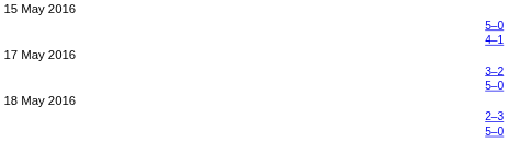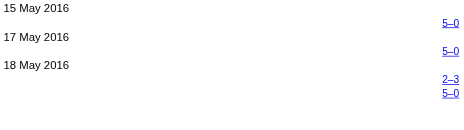 <table style="width:100%;" cellspacing="1">
 <tr>
 <th width=25%></th>
 <th width=10%></th>
 <th width=25%></th>
 </tr>
 <tr>
 <td colspan=3>15 May 2016</td>
 </tr>
 <tr style=font-size:90%>
 <td align=right></td>
 <td align=center><a href='#'>5–0</a></td>
 <td></td>
 </tr>
-<tr style=font-size:90%>
-<td align=right></td>
-<td align=center><a href='#'>4–1</a></td>
-<td></td>
-</tr>
 <tr>
 <td colspan=3>17 May 2016</td>
-</tr>
-<tr style=font-size:90%>
-<td align=right></td>
-<td align=center><a href='#'>3–2</a></td>
-<td></td>
 </tr>
 <tr style=font-size:90%>
 <td align=right></td>
 <td align=center><a href='#'>5–0</a></td>
 <td></td>
 </tr>
 <tr>
 <td colspan=3>18 May 2016</td>
 </tr>
 <tr style=font-size:90%>
 <td align=right></td>
 <td align=center><a href='#'>2–3</a></td>
 <td></td>
 </tr>
 <tr style=font-size:90%>
 <td align=right></td>
 <td align=center><a href='#'>5–0</a></td>
 <td></td>
 </tr>
 </table>
